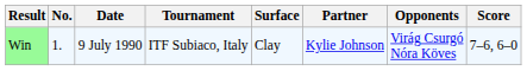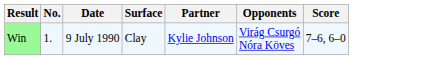 <table class="sortable wikitable" style="font-size:97%;">
 <tr>
 <th>Result</th>
 <th>No.</th>
 <th>Date</th>
-<th>Tournament</th>
 <th>Surface</th>
 <th>Partner</th>
 <th>Opponents</th>
 <th class="unsortable">Score</th>
 </tr>
 <tr style="background:#f0f8ff;">
 <td style="background:#98fb98;">Win</td>
 <td>1.</td>
 <td>9 July 1990</td>
-<td>ITF Subiaco, Italy</td>
 <td>Clay</td>
 <td> <a href='#'>Kylie Johnson</a></td>
 <td> <a href='#'>Virág Csurgó</a> <br>  <a href='#'>Nóra Köves</a></td>
 <td>7–6, 6–0</td>
 </tr>
 </table>
